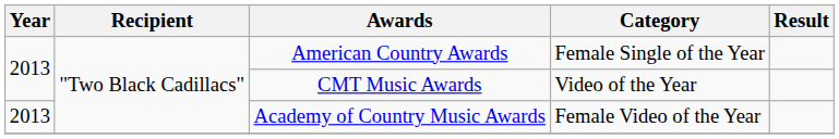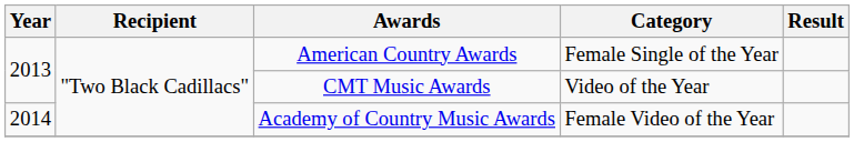 <table class="wikitable">
 <tr>
 <th>Year</th>
 <th>Recipient</th>
 <th>Awards</th>
 <th>Category</th>
 <th>Result</th>
 </tr>
 <tr>
 <td rowspan="2">2013</td>
 <td rowspan="3">"Two Black Cadillacs"</td>
 <td align="center"><a href='#'>American Country Awards</a></td>
 <td>Female Single of the Year</td>
 <td></td>
 </tr>
 <tr>
 <td align="center"><a href='#'>CMT Music Awards</a></td>
 <td>Video of the Year</td>
 <td></td>
 </tr>
 <tr>
-<td>2013</td>
+<td>2014</td>
 <td align="center"><a href='#'>Academy of Country Music Awards</a></td>
 <td>Female Video of the Year</td>
 <td></td>
 </tr>
 <tr>
 </tr>
 </table>
